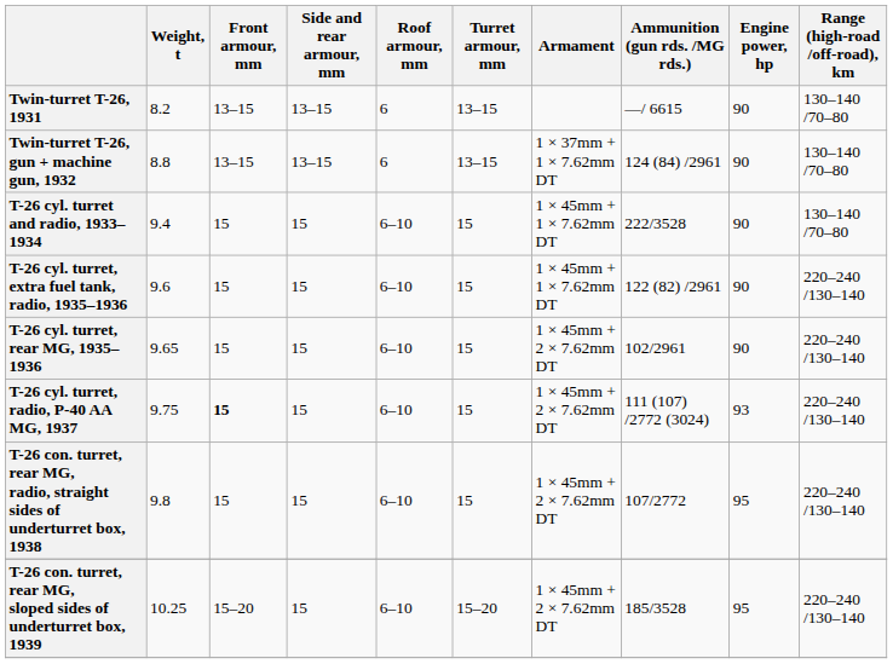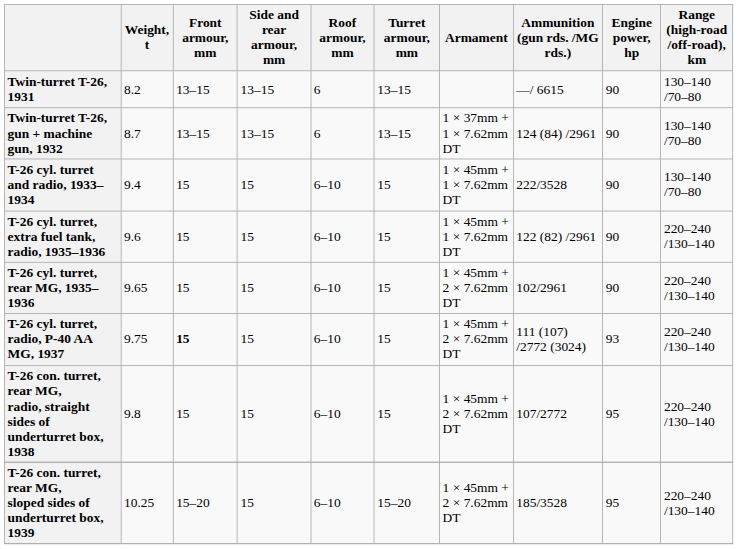 <table class="wikitable">
 <tr>
 <th></th>
 <th style="text-align:center;">Weight, t</th>
 <th style="text-align:center;">Front armour, mm</th>
 <th style="text-align:center;">Side and rear armour, mm</th>
 <th style="text-align:center;">Roof armour, mm</th>
 <th style="text-align:center;">Turret armour, mm</th>
 <th style="text-align:center;">Armament</th>
 <th style="text-align:center;">Ammunition<br>(gun rds. /MG rds.)</th>
 <th style="text-align:center;">Engine power, hp</th>
 <th style="text-align:center;">Range (high-road /off-road), km</th>
 </tr>
 <tr>
 <th style="text-align:left;">Twin-turret T-26, 1931</th>
 <td>8.2</td>
 <td>13–15</td>
 <td>13–15</td>
 <td>6</td>
 <td>13–15</td>
 <td></td>
 <td>—/ 6615</td>
 <td>90</td>
 <td>130–140 /70–80</td>
 </tr>
 <tr>
 <th style="text-align:left;">Twin-turret T-26, gun + machine gun, 1932</th>
-<td>8.8</td>
+<td>8.7</td>
 <td>13–15</td>
 <td>13–15</td>
 <td>6</td>
 <td>13–15</td>
 <td>1 × 37mm + <br>1 × 7.62mm DT</td>
 <td>124 (84) /2961</td>
 <td>90</td>
 <td>130–140 /70–80</td>
 </tr>
 <tr>
 <th style="text-align:left;">T-26 cyl. turret and radio, 1933–1934</th>
 <td>9.4</td>
 <td>15</td>
 <td>15</td>
 <td>6–10</td>
 <td>15</td>
 <td>1 × 45mm + <br>1 × 7.62mm DT</td>
 <td>222/3528</td>
 <td>90</td>
 <td>130–140 /70–80</td>
 </tr>
 <tr>
 <th style="text-align:left;">T-26 cyl. turret, extra fuel tank, radio, 1935–1936</th>
 <td>9.6</td>
 <td>15</td>
 <td>15</td>
 <td>6–10</td>
 <td>15</td>
 <td>1 × 45mm + <br>1 × 7.62mm DT</td>
 <td>122 (82) /2961</td>
 <td>90</td>
 <td>220–240 /130–140</td>
 </tr>
 <tr>
 <th style="text-align:left;">T-26 cyl. turret, rear MG, 1935–1936</th>
 <td>9.65</td>
 <td>15</td>
 <td>15</td>
 <td>6–10</td>
 <td>15</td>
 <td>1 × 45mm + <br>2 × 7.62mm DT</td>
 <td>102/2961</td>
 <td>90</td>
 <td>220–240 /130–140</td>
 </tr>
 <tr>
 <th style="text-align:left;">T-26 cyl. turret, radio, P-40 AA MG, 1937</th>
 <td>9.75</td>
 <td><strong>15</strong></td>
 <td>15</td>
 <td>6–10</td>
 <td>15</td>
 <td>1 × 45mm + <br>2 × 7.62mm DT</td>
 <td>111 (107) /2772 (3024)</td>
 <td>93</td>
 <td>220–240 /130–140</td>
 </tr>
 <tr>
 <th style="text-align:left;">T-26 con. turret, rear MG,<br>radio, straight sides of underturret box, 1938</th>
 <td>9.8</td>
 <td>15</td>
 <td>15</td>
 <td>6–10</td>
 <td>15</td>
 <td>1 × 45mm + <br>2 × 7.62mm DT</td>
 <td>107/2772</td>
 <td>95</td>
 <td>220–240 /130–140</td>
 </tr>
 <tr>
 </tr>
 <tr>
 <th style="text-align:left;">T-26 con. turret, rear MG,<br>sloped sides of underturret box, 1939</th>
 <td>10.25</td>
 <td>15–20</td>
 <td>15</td>
 <td>6–10</td>
 <td>15–20</td>
 <td>1 × 45mm + <br>2 × 7.62mm DT</td>
 <td>185/3528</td>
 <td>95</td>
 <td>220–240 /130–140</td>
 </tr>
 <tr>
 </tr>
 </table>
